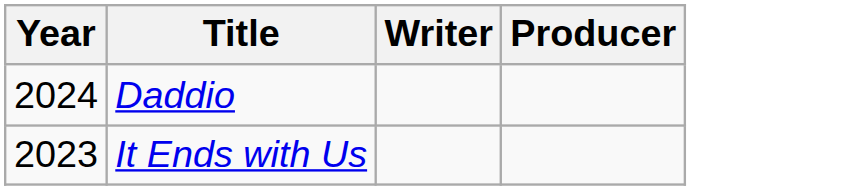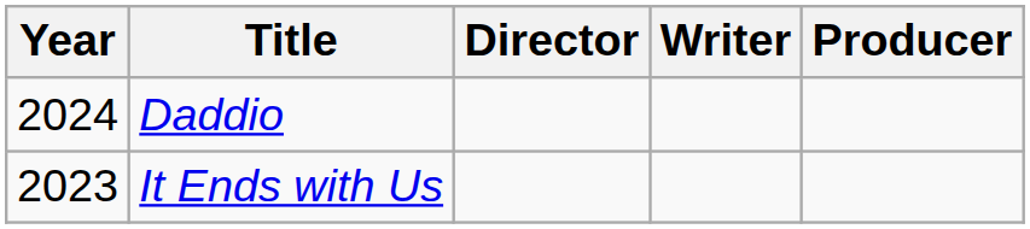 <table class="wikitable">
 <tr>
 <th>Year</th>
 <th>Title</th>
+<th>Director</th>
 <th>Writer</th>
 <th>Producer</th>
 </tr>
 <tr>
 <td>2024</td>
 <td><em><a href='#'>Daddio</a></em></td>
 <td></td>
 <td></td>
+<td></td>
 </tr>
 <tr>
 <td>2023</td>
 <td><em><a href='#'>It Ends with Us</a></em></td>
 <td></td>
 <td></td>
+<td></td>
 </tr>
 </table>
